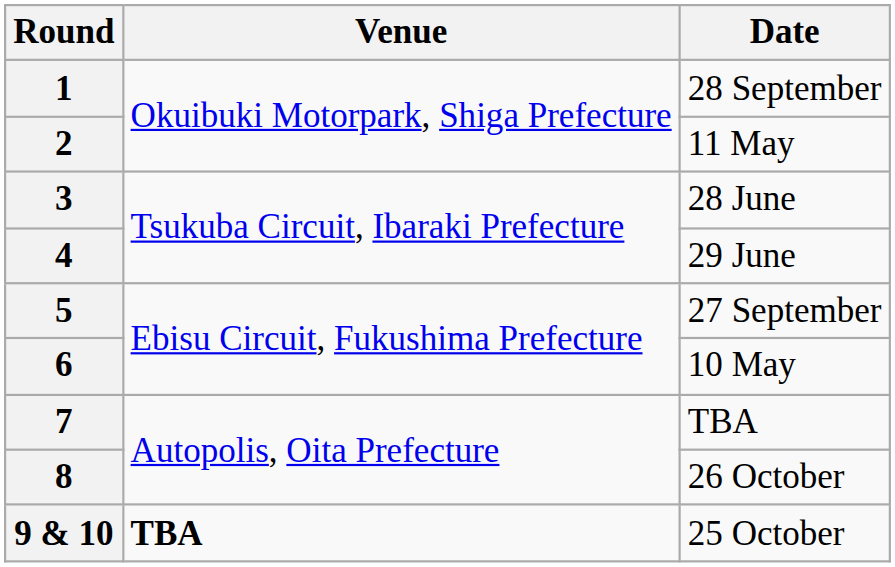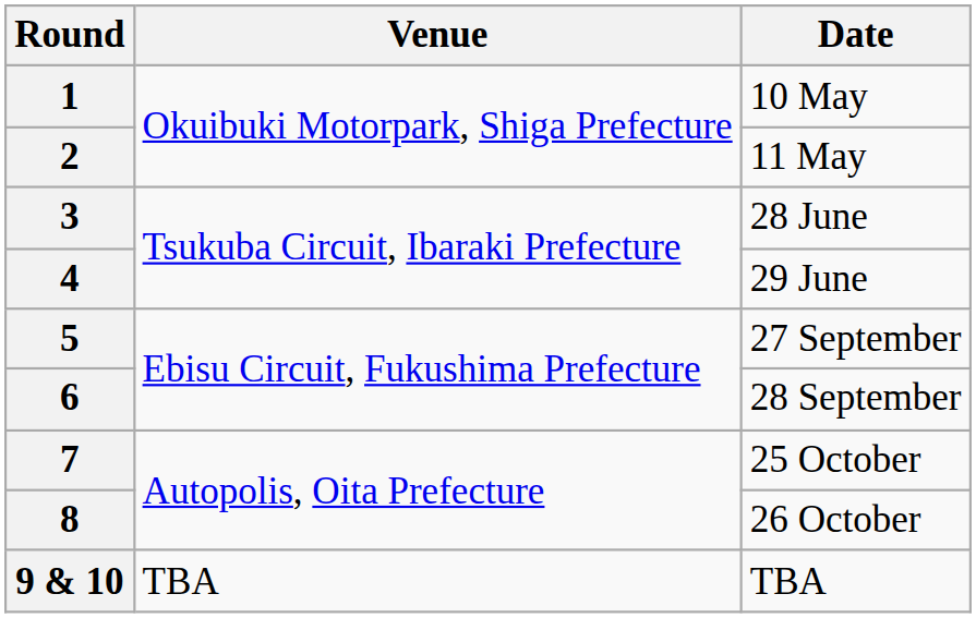 <table class="wikitable">
 <tr>
 <th>Round</th>
 <th>Venue</th>
 <th>Date</th>
 </tr>
 <tr>
 <th>1</th>
 <td rowspan="2"> <a href='#'>Okuibuki Motorpark</a>, <a href='#'>Shiga Prefecture</a></td>
-<td>28 September</td>
+<td>10 May</td>
 </tr>
 <tr>
 <th>2</th>
 <td>11 May</td>
 </tr>
 <tr>
 <th>3</th>
 <td rowspan="2"> <a href='#'>Tsukuba Circuit</a>, <a href='#'>Ibaraki Prefecture</a></td>
 <td>28 June</td>
 </tr>
 <tr>
 <th>4</th>
 <td>29 June</td>
 </tr>
 <tr>
 <th>5</th>
 <td rowspan="2"> <a href='#'>Ebisu Circuit</a>, <a href='#'>Fukushima Prefecture</a></td>
 <td>27 September</td>
 </tr>
 <tr>
 <th>6</th>
-<td>10 May</td>
+<td>28 September</td>
 </tr>
 <tr>
 <th>7</th>
 <td rowspan="2"> <a href='#'>Autopolis</a>, <a href='#'>Oita Prefecture</a></td>
-<td>TBA</td>
+<td>25 October</td>
 </tr>
 <tr>
 <th>8</th>
 <td>26 October</td>
 </tr>
 <tr>
 <th>9 & 10</th>
-<td><strong>TBA</strong></td>
-<td>25 October</td>
+<td>TBA</td>
+<td>TBA</td>
 </tr>
 </table>
